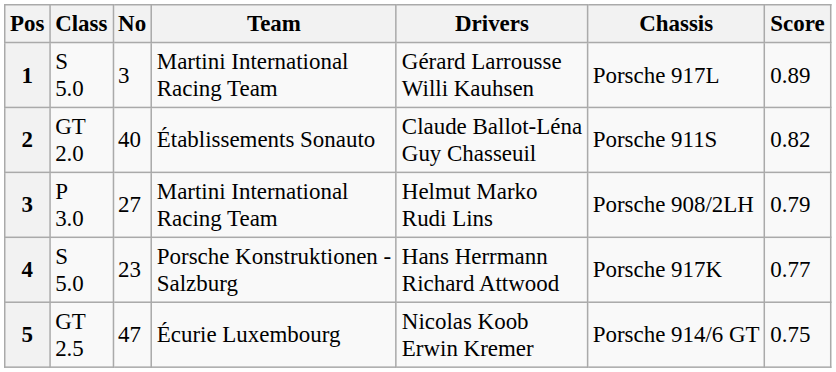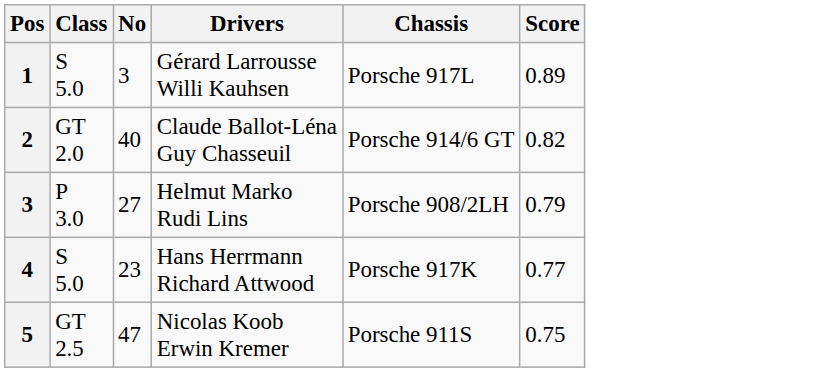 <table class="wikitable" style="font-size: 95%;">
 <tr>
 <th>Pos</th>
 <th>Class</th>
 <th>No</th>
-<th>Team</th>
 <th>Drivers</th>
 <th>Chassis</th>
 <th>Score</th>
 </tr>
 <tr>
 <th>1</th>
 <td>S<br>5.0</td>
 <td>3</td>
-<td> Martini International<br>Racing Team</td>
 <td> Gérard Larrousse<br> Willi Kauhsen</td>
 <td>Porsche 917L</td>
 <td>0.89</td>
 </tr>
 <tr>
 <th>2</th>
 <td>GT<br>2.0</td>
 <td>40</td>
-<td> Établissements Sonauto</td>
 <td> Claude Ballot-Léna<br> Guy Chasseuil</td>
-<td>Porsche 911S</td>
+<td>Porsche 914/6 GT</td>
 <td>0.82</td>
 </tr>
 <tr>
 <th>3</th>
 <td>P<br>3.0</td>
 <td>27</td>
-<td> Martini International<br>Racing Team</td>
 <td> Helmut Marko<br> Rudi Lins</td>
 <td>Porsche 908/2LH</td>
 <td>0.79</td>
 </tr>
 <tr>
 <th>4</th>
 <td>S<br>5.0</td>
 <td>23</td>
-<td> Porsche Konstruktionen -<br>Salzburg</td>
 <td> Hans Herrmann<br> Richard Attwood</td>
 <td>Porsche 917K</td>
 <td>0.77</td>
 </tr>
 <tr>
 <th>5</th>
 <td>GT<br>2.5</td>
 <td>47</td>
-<td> Écurie Luxembourg</td>
 <td> Nicolas Koob<br> Erwin Kremer</td>
-<td>Porsche 914/6 GT</td>
+<td>Porsche 911S</td>
 <td>0.75</td>
 </tr>
 </table>
